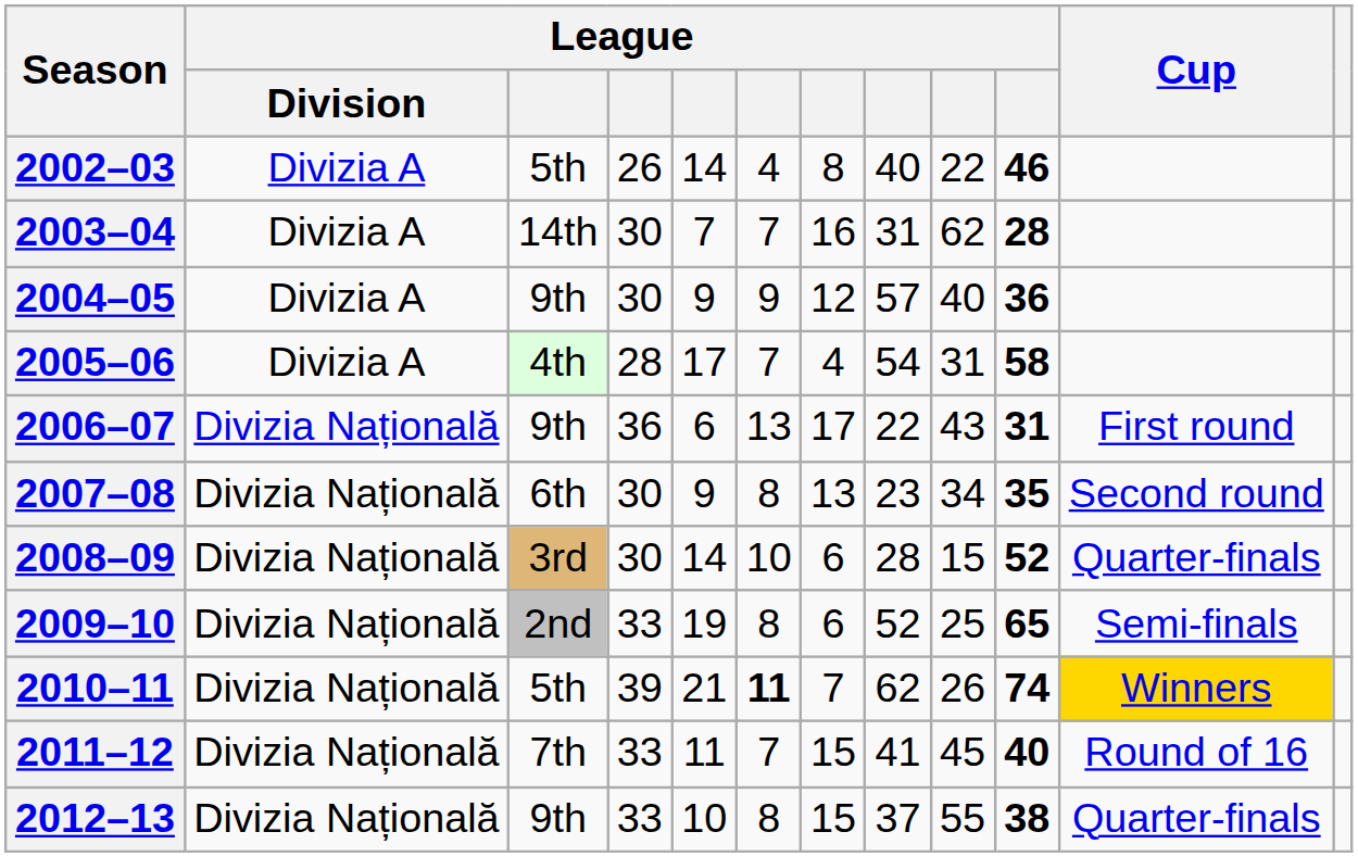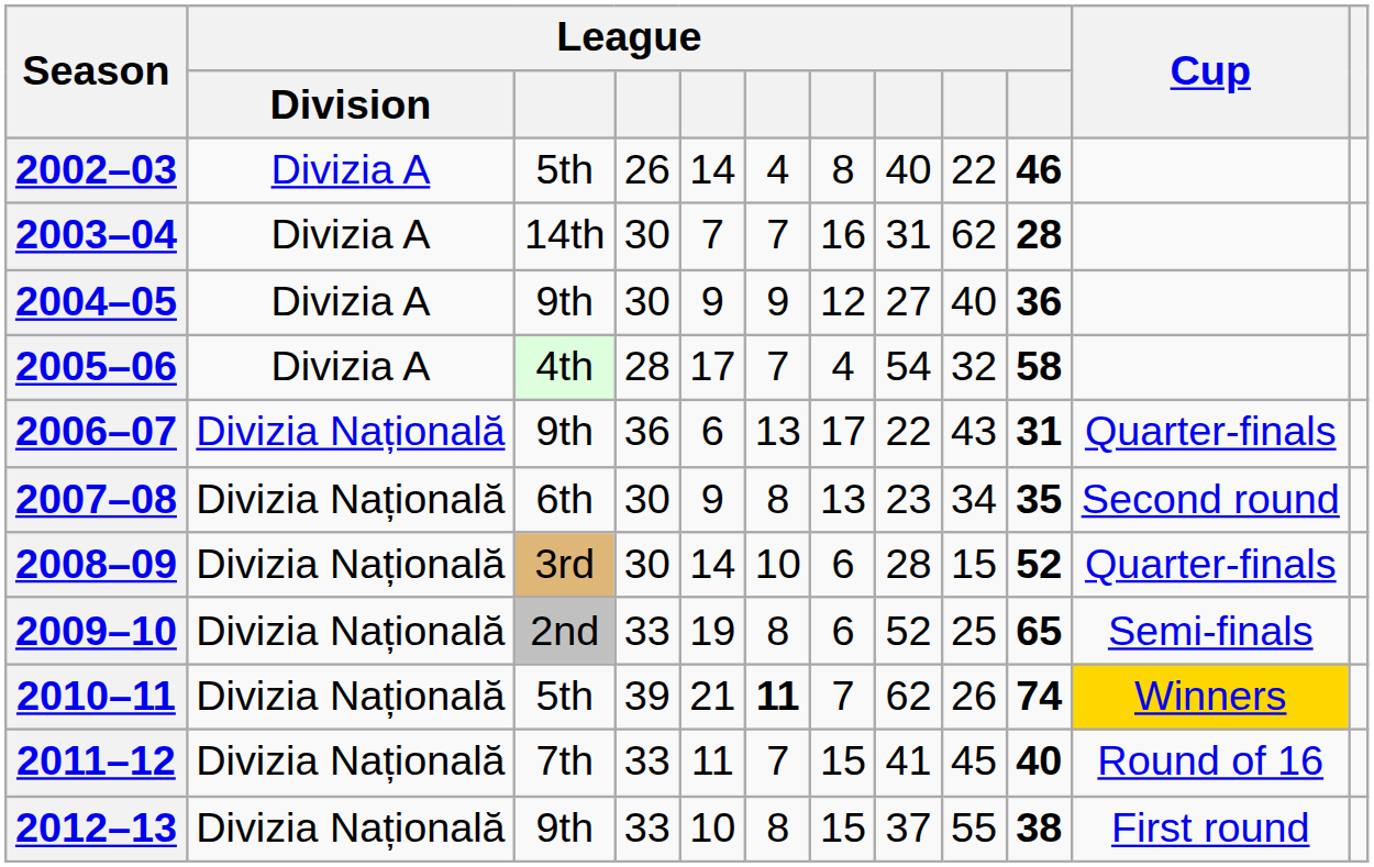 <table class="wikitable plainrowheaders" style="text-align: center;">
 <tr>
 <th rowspan=2 scope=col>Season</th>
 <th colspan=9>League</th>
 <th rowspan=2 scope=col><a href='#'>Cup</a></th>
 <th rowspan=2 scope=col></th>
 </tr>
 <tr>
 <th scope=col>Division</th>
 <th scope=col></th>
 <th scope=col></th>
 <th scope=col></th>
 <th scope=col></th>
 <th scope=col></th>
 <th scope=col></th>
 <th scope=col></th>
 <th scope=col></th>
 </tr>
 <tr>
 <th scope="row"><a href='#'>2002–03</a></th>
 <td><a href='#'>Divizia A</a></td>
 <td>5th</td>
 <td>26</td>
 <td>14</td>
 <td>4</td>
 <td>8</td>
 <td>40</td>
 <td>22</td>
 <td><strong>46</strong></td>
 <td></td>
 <td></td>
 </tr>
 <tr>
 <th scope="row"><a href='#'>2003–04</a></th>
 <td>Divizia A</td>
 <td>14th</td>
 <td>30</td>
 <td>7</td>
 <td>7</td>
 <td>16</td>
 <td>31</td>
 <td>62</td>
 <td><strong>28</strong></td>
 <td></td>
 <td></td>
 </tr>
 <tr>
 <th scope="row"><a href='#'>2004–05</a></th>
 <td>Divizia A</td>
 <td>9th</td>
 <td>30</td>
 <td>9</td>
 <td>9</td>
 <td>12</td>
-<td>57</td>
+<td>27</td>
 <td>40</td>
 <td><strong>36</strong></td>
 <td></td>
 <td></td>
 </tr>
 <tr>
 <th scope="row"><a href='#'>2005–06</a></th>
 <td>Divizia A</td>
 <td bgcolor="#ddffdd"> 4th</td>
 <td>28</td>
 <td>17</td>
 <td>7</td>
 <td>4</td>
 <td>54</td>
-<td>31</td>
+<td>32</td>
 <td><strong>58</strong></td>
 <td></td>
 <td></td>
 </tr>
 <tr>
 <th scope="row"><a href='#'>2006–07</a></th>
 <td><a href='#'>Divizia Națională</a></td>
 <td>9th</td>
 <td>36</td>
 <td>6</td>
 <td>13</td>
 <td>17</td>
 <td>22</td>
 <td>43</td>
 <td><strong>31</strong></td>
-<td><a href='#'>First round</a></td>
+<td><a href='#'>Quarter-finals</a></td>
 <td></td>
 </tr>
 <tr>
 <th scope="row"><a href='#'>2007–08</a></th>
 <td>Divizia Națională</td>
 <td>6th</td>
 <td>30</td>
 <td>9</td>
 <td>8</td>
 <td>13</td>
 <td>23</td>
 <td>34</td>
 <td><strong>35</strong></td>
 <td><a href='#'>Second round</a></td>
 <td></td>
 </tr>
 <tr>
 <th scope="row"><a href='#'>2008–09</a></th>
 <td>Divizia Națională</td>
 <td bgcolor="#deb678">3rd</td>
 <td>30</td>
 <td>14</td>
 <td>10</td>
 <td>6</td>
 <td>28</td>
 <td>15</td>
 <td><strong>52</strong></td>
 <td><a href='#'>Quarter-finals</a></td>
 <td></td>
 </tr>
 <tr>
 <th scope="row"><a href='#'>2009–10</a></th>
 <td>Divizia Națională</td>
 <td bgcolor="silver">2nd</td>
 <td>33</td>
 <td>19</td>
 <td>8</td>
 <td>6</td>
 <td>52</td>
 <td>25</td>
 <td><strong>65</strong></td>
 <td><a href='#'>Semi-finals</a></td>
 <td></td>
 </tr>
 <tr>
 <th scope="row"><a href='#'>2010–11</a></th>
 <td>Divizia Națională</td>
 <td>5th</td>
 <td>39</td>
 <td>21</td>
 <td><strong>11</strong></td>
 <td>7</td>
 <td>62</td>
 <td>26</td>
 <td><strong>74</strong></td>
 <td bgcolor="gold"><a href='#'>Winners</a></td>
 <td></td>
 </tr>
 <tr>
 <th scope="row"><a href='#'>2011–12</a></th>
 <td>Divizia Națională</td>
 <td>7th</td>
 <td>33</td>
 <td>11</td>
 <td>7</td>
 <td>15</td>
 <td>41</td>
 <td>45</td>
 <td><strong>40</strong></td>
 <td><a href='#'>Round of 16</a></td>
 <td></td>
 </tr>
 <tr>
 <th scope="row"><a href='#'>2012–13</a></th>
 <td>Divizia Națională</td>
 <td>9th</td>
 <td>33</td>
 <td>10</td>
 <td>8</td>
 <td>15</td>
 <td>37</td>
 <td>55</td>
 <td><strong>38</strong></td>
-<td><a href='#'>Quarter-finals</a></td>
+<td><a href='#'>First round</a></td>
 <td></td>
 </tr>
 </table>
